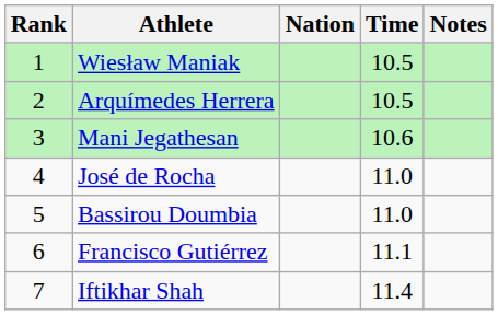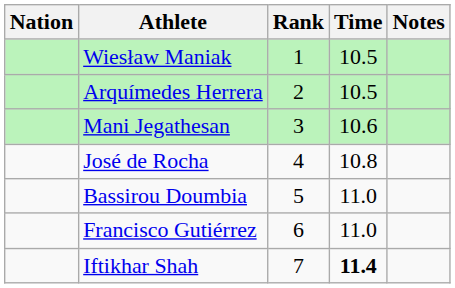 <table class="wikitable sortable" style="text-align:center">
 <tr>
+<th>Nation</th>
+<th>Athlete</th>
 <th>Rank</th>
-<th>Athlete</th>
-<th>Nation</th>
 <th>Time</th>
 <th>Notes</th>
 </tr>
 <tr bgcolor=bbf3bb>
+<td align=left></td>
+<td align=left><a href='#'>Wiesław Maniak</a></td>
 <td>1</td>
-<td align=left><a href='#'>Wiesław Maniak</a></td>
-<td align=left></td>
 <td>10.5</td>
 <td></td>
 </tr>
 <tr bgcolor=bbf3bb>
+<td align=left></td>
+<td align=left><a href='#'>Arquímedes Herrera</a></td>
 <td>2</td>
-<td align=left><a href='#'>Arquímedes Herrera</a></td>
-<td align=left></td>
 <td>10.5</td>
 <td></td>
 </tr>
 <tr bgcolor=bbf3bb>
+<td align=left></td>
+<td align=left><a href='#'>Mani Jegathesan</a></td>
 <td>3</td>
-<td align=left><a href='#'>Mani Jegathesan</a></td>
-<td align=left></td>
 <td>10.6</td>
 <td></td>
 </tr>
 <tr>
+<td align=left></td>
+<td align=left><a href='#'>José de Rocha</a></td>
 <td>4</td>
-<td align=left><a href='#'>José de Rocha</a></td>
+<td>10.8</td>
+<td></td>
+</tr>
+<tr>
 <td align=left></td>
+<td align=left><a href='#'>Bassirou Doumbia</a></td>
+<td>5</td>
 <td>11.0</td>
 <td></td>
 </tr>
 <tr>
-<td>5</td>
-<td align=left><a href='#'>Bassirou Doumbia</a></td>
 <td align=left></td>
+<td align=left><a href='#'>Francisco Gutiérrez</a></td>
+<td>6</td>
 <td>11.0</td>
 <td></td>
 </tr>
 <tr>
-<td>6</td>
-<td align=left><a href='#'>Francisco Gutiérrez</a></td>
 <td align=left></td>
-<td>11.1</td>
-<td></td>
-</tr>
-<tr>
+<td align=left><a href='#'>Iftikhar Shah</a></td>
 <td>7</td>
-<td align=left><a href='#'>Iftikhar Shah</a></td>
-<td align=left></td>
-<td>11.4</td>
+<td><strong>11.4</strong></td>
 <td></td>
 </tr>
 </table>
